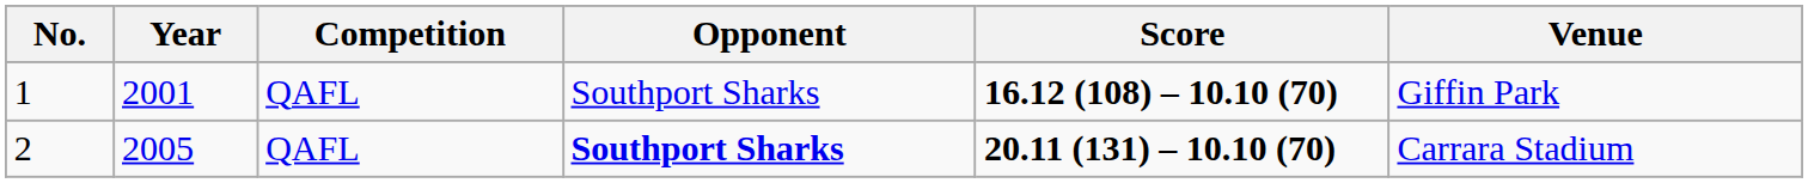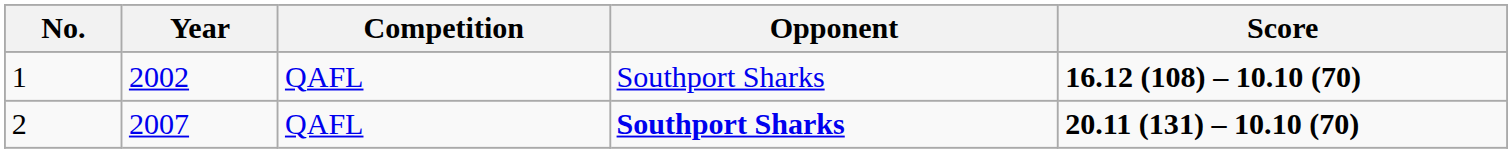 <table class="wikitable sortable" width=800px>
 <tr>
 <th width=6%>No.</th>
 <th width=8%>Year</th>
 <th width=17%>Competition</th>
 <th width=23%>Opponent</th>
 <th width=23%>Score</th>
-<th width=23%>Venue</th>
 </tr>
 <tr>
 <td>1</td>
-<td><a href='#'>2001</a></td>
+<td><a href='#'>2002</a></td>
 <td><a href='#'>QAFL</a></td>
 <td><a href='#'>Southport Sharks</a></td>
 <td><strong>16.12 (108) – 10.10 (70)</strong></td>
-<td><a href='#'>Giffin Park</a></td>
 </tr>
 <tr>
 <td>2</td>
-<td><a href='#'>2005</a></td>
+<td><a href='#'>2007</a></td>
 <td><a href='#'>QAFL</a></td>
 <td><strong><a href='#'>Southport Sharks</a></strong></td>
 <td><strong>20.11 (131) – 10.10 (70)</strong></td>
-<td><a href='#'>Carrara Stadium</a></td>
 </tr>
 </table>
